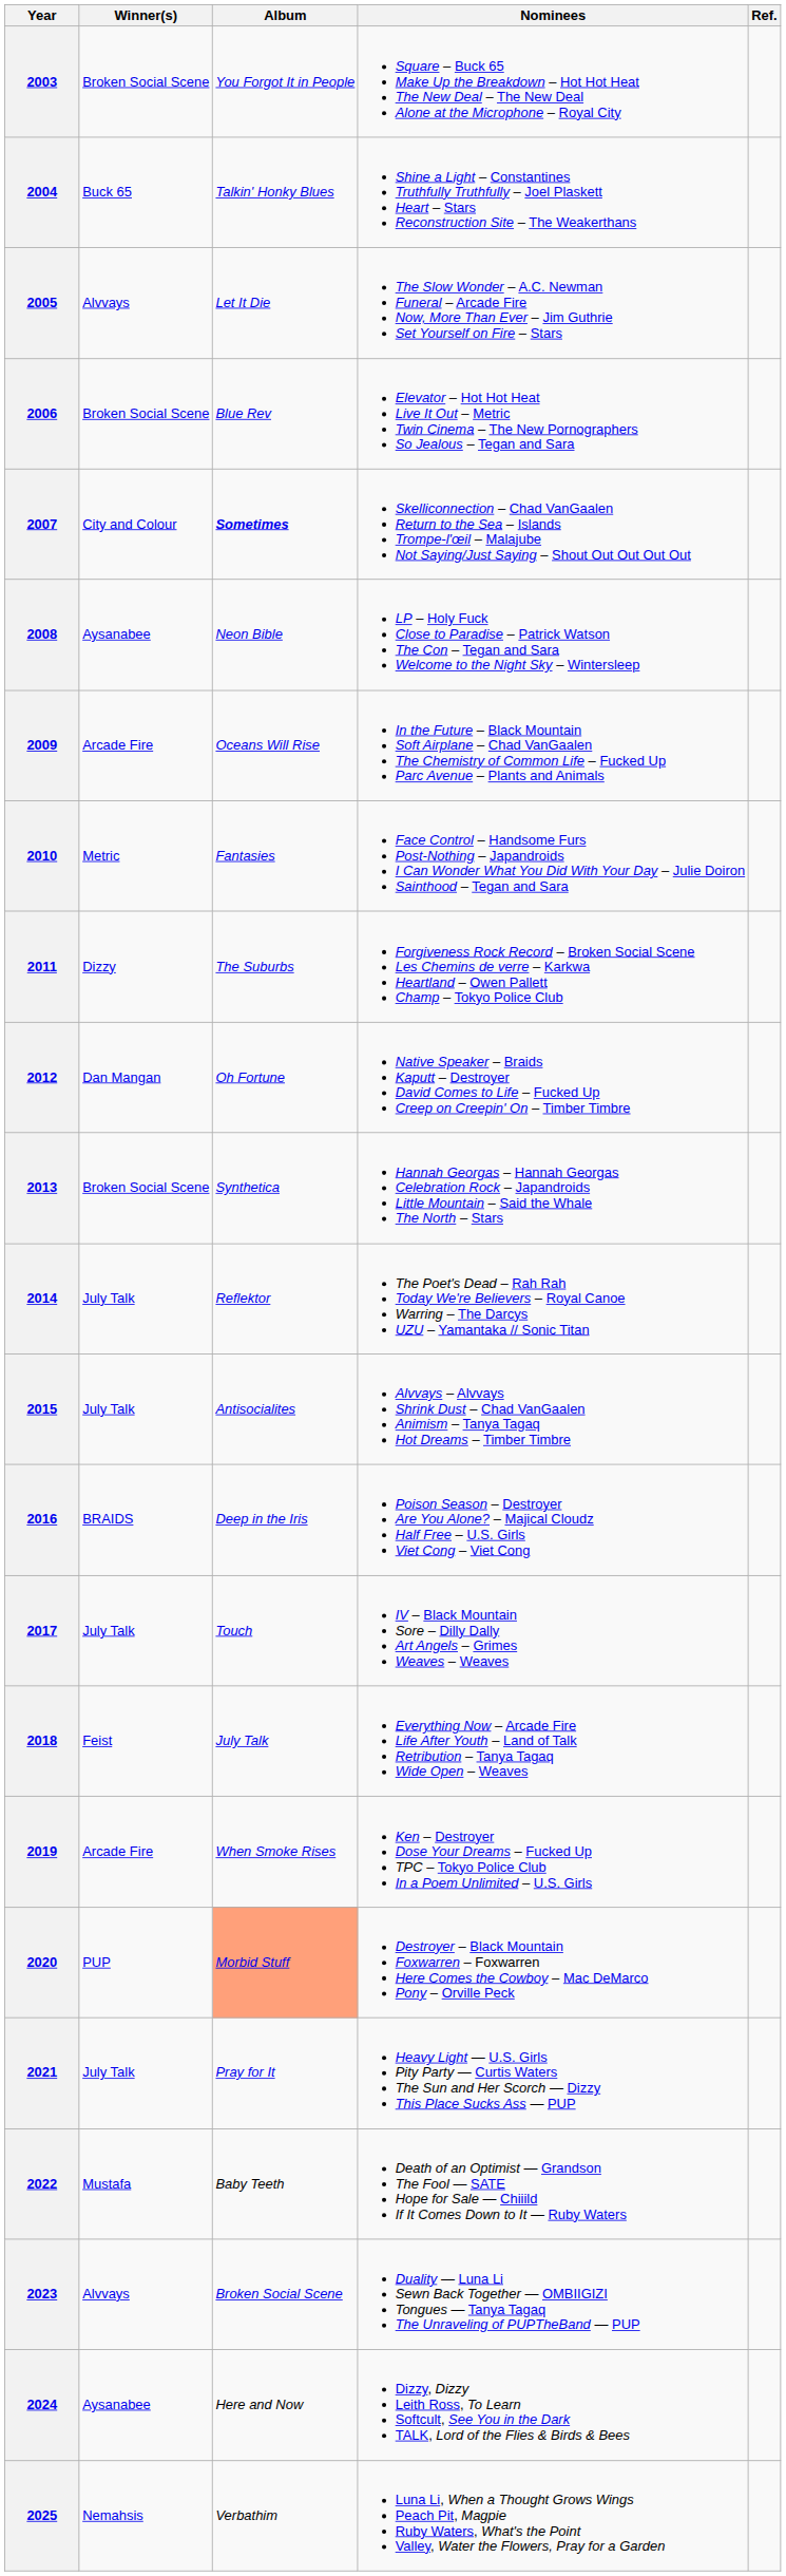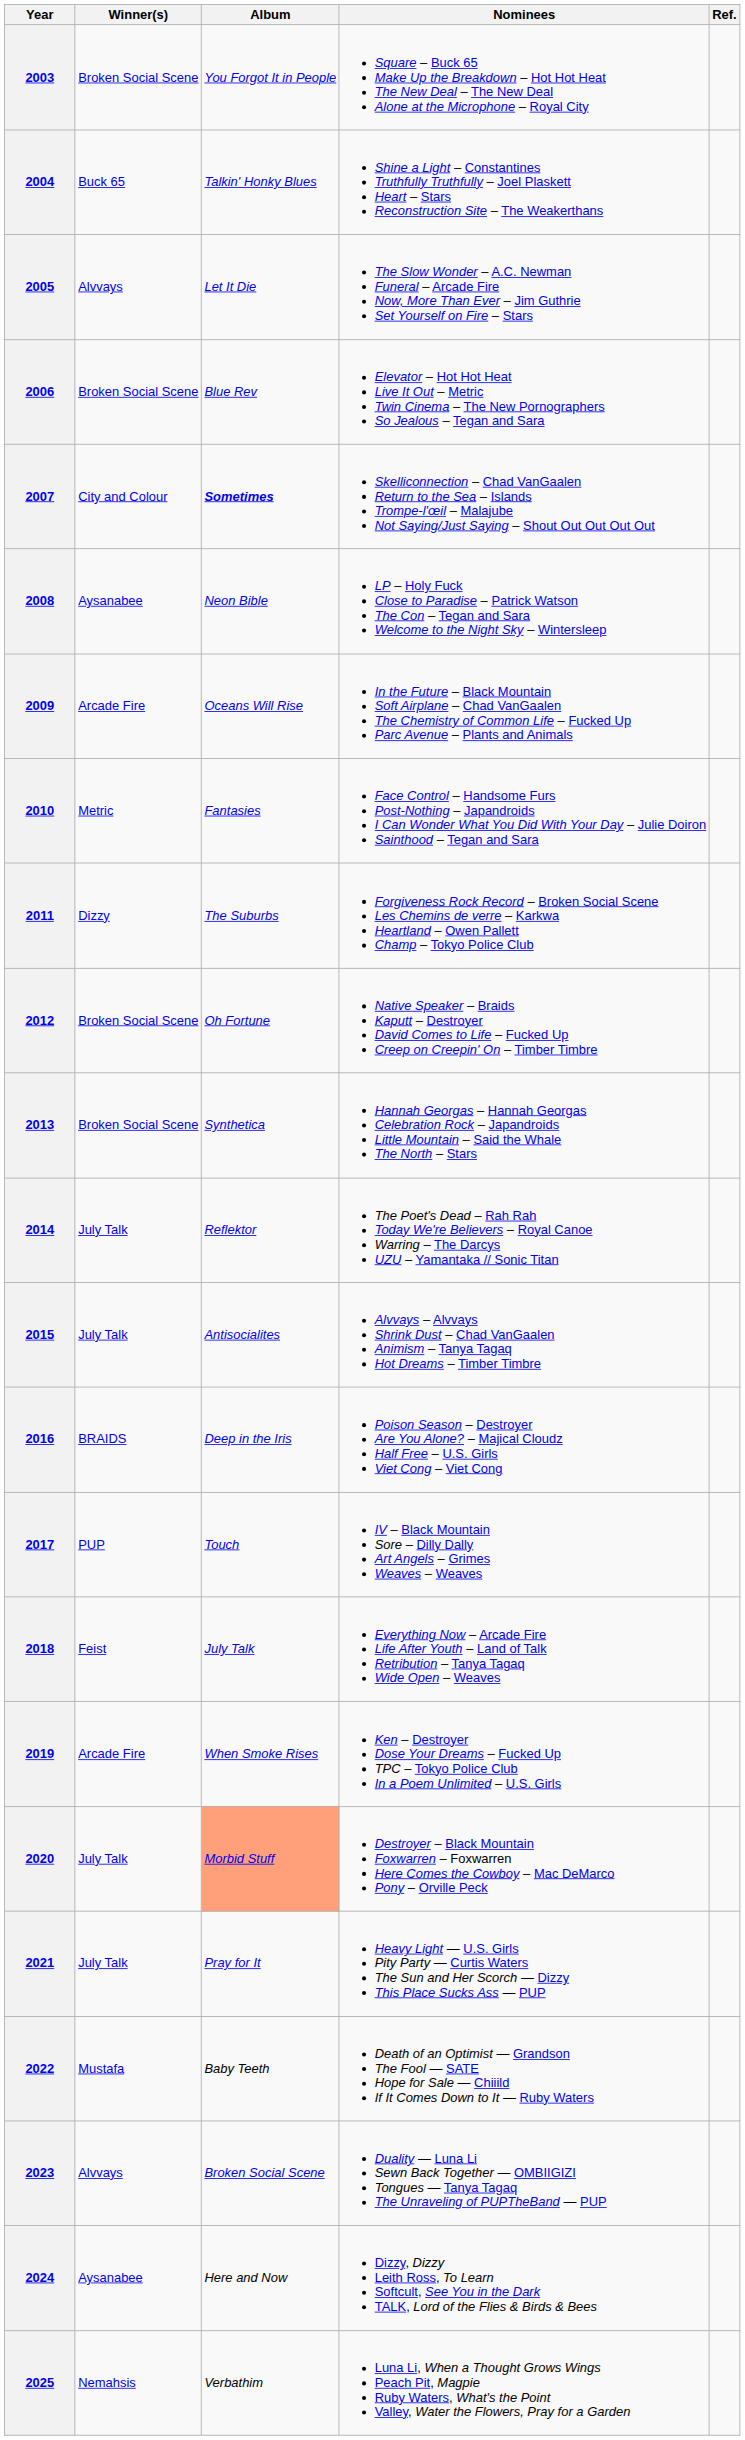 <table class="wikitable sortable">
 <tr>
 <th scope="col" style="width:5em;">Year</th>
 <th scope="col">Winner(s)</th>
 <th scope="col">Album</th>
 <th scope="col" class="unsortable">Nominees</th>
 <th scope="col" class="unsortable">Ref.</th>
 </tr>
 <tr>
 <th scope="row"><a href='#'>2003</a></th>
 <td><a href='#'>Broken Social Scene</a></td>
 <td><em><a href='#'>You Forgot It in People</a></em></td>
 <td><br><ul><li><em><a href='#'>Square</a></em> – <a href='#'>Buck 65</a></li><li><em><a href='#'>Make Up the Breakdown</a></em> – <a href='#'>Hot Hot Heat</a></li><li><em><a href='#'>The New Deal</a></em> – <a href='#'>The New Deal</a></li><li><em><a href='#'>Alone at the Microphone</a></em> – <a href='#'>Royal City</a></li></ul></td>
 <td align="center"></td>
 </tr>
 <tr>
 <th scope="row"><a href='#'>2004</a></th>
 <td><a href='#'>Buck 65</a></td>
 <td><em><a href='#'>Talkin' Honky Blues</a></em></td>
 <td><br><ul><li><em><a href='#'>Shine a Light</a></em> – <a href='#'>Constantines</a></li><li><em><a href='#'>Truthfully Truthfully</a></em> – <a href='#'>Joel Plaskett</a></li><li><em><a href='#'>Heart</a></em> – <a href='#'>Stars</a></li><li><em><a href='#'>Reconstruction Site</a></em> – <a href='#'>The Weakerthans</a></li></ul></td>
 <td align="center"></td>
 </tr>
 <tr>
 <th scope="row"><a href='#'>2005</a></th>
 <td><a href='#'>Alvvays</a></td>
 <td><em><a href='#'>Let It Die</a></em></td>
 <td><br><ul><li><em><a href='#'>The Slow Wonder</a></em> – <a href='#'>A.C. Newman</a></li><li><em><a href='#'>Funeral</a></em> – <a href='#'>Arcade Fire</a></li><li><em><a href='#'>Now, More Than Ever</a></em> – <a href='#'>Jim Guthrie</a></li><li><em><a href='#'>Set Yourself on Fire</a></em> – <a href='#'>Stars</a></li></ul></td>
 <td align="center"></td>
 </tr>
 <tr>
 <th scope="row"><a href='#'>2006</a></th>
 <td><a href='#'>Broken Social Scene</a></td>
 <td><em><a href='#'>Blue Rev</a></em></td>
 <td><br><ul><li><em><a href='#'>Elevator</a></em> – <a href='#'>Hot Hot Heat</a></li><li><em><a href='#'>Live It Out</a></em> – <a href='#'>Metric</a></li><li><em><a href='#'>Twin Cinema</a></em> – <a href='#'>The New Pornographers</a></li><li><em><a href='#'>So Jealous</a></em> – <a href='#'>Tegan and Sara</a></li></ul></td>
 <td align="center"></td>
 </tr>
 <tr>
 <th scope="row"><a href='#'>2007</a></th>
 <td><a href='#'>City and Colour</a></td>
 <td><strong><em><a href='#'>Sometimes</a></em></strong></td>
 <td><br><ul><li><em><a href='#'>Skelliconnection</a></em> – <a href='#'>Chad VanGaalen</a></li><li><em><a href='#'>Return to the Sea</a></em> – <a href='#'>Islands</a></li><li><em><a href='#'>Trompe-l'œil</a></em> – <a href='#'>Malajube</a></li><li><em><a href='#'>Not Saying/Just Saying</a></em> – <a href='#'>Shout Out Out Out Out</a></li></ul></td>
 <td align="center"></td>
 </tr>
 <tr>
 <th scope="row"><a href='#'>2008</a></th>
 <td><a href='#'>Aysanabee</a></td>
 <td><em><a href='#'>Neon Bible</a></em></td>
 <td><br><ul><li><em><a href='#'>LP</a></em> – <a href='#'>Holy Fuck</a></li><li><em><a href='#'>Close to Paradise</a></em> – <a href='#'>Patrick Watson</a></li><li><em><a href='#'>The Con</a></em> – <a href='#'>Tegan and Sara</a></li><li><em><a href='#'>Welcome to the Night Sky</a></em> – <a href='#'>Wintersleep</a></li></ul></td>
 <td align="center"></td>
 </tr>
 <tr>
 <th scope="row"><a href='#'>2009</a></th>
 <td><a href='#'>Arcade Fire</a></td>
 <td><em><a href='#'>Oceans Will Rise</a></em></td>
 <td><br><ul><li><em><a href='#'>In the Future</a></em> – <a href='#'>Black Mountain</a></li><li><em><a href='#'>Soft Airplane</a></em> – <a href='#'>Chad VanGaalen</a></li><li><em><a href='#'>The Chemistry of Common Life</a></em> – <a href='#'>Fucked Up</a></li><li><em><a href='#'>Parc Avenue</a></em> – <a href='#'>Plants and Animals</a></li></ul></td>
 <td align="center"></td>
 </tr>
 <tr>
 <th scope="row"><a href='#'>2010</a></th>
 <td><a href='#'>Metric</a></td>
 <td><em><a href='#'>Fantasies</a></em></td>
 <td><br><ul><li><em><a href='#'>Face Control</a></em> – <a href='#'>Handsome Furs</a></li><li><em><a href='#'>Post-Nothing</a></em> – <a href='#'>Japandroids</a></li><li><em><a href='#'>I Can Wonder What You Did With Your Day</a></em> – <a href='#'>Julie Doiron</a></li><li><em><a href='#'>Sainthood</a></em> – <a href='#'>Tegan and Sara</a></li></ul></td>
 <td align="center"></td>
 </tr>
 <tr>
 <th scope="row"><a href='#'>2011</a></th>
 <td><a href='#'>Dizzy</a></td>
 <td><em><a href='#'>The Suburbs</a></em></td>
 <td><br><ul><li><em><a href='#'>Forgiveness Rock Record</a></em> – <a href='#'>Broken Social Scene</a></li><li><em><a href='#'>Les Chemins de verre</a></em> – <a href='#'>Karkwa</a></li><li><em><a href='#'>Heartland</a></em> – <a href='#'>Owen Pallett</a></li><li><em><a href='#'>Champ</a></em> – <a href='#'>Tokyo Police Club</a></li></ul></td>
 <td align="center"></td>
 </tr>
 <tr>
 <th scope="row"><a href='#'>2012</a></th>
-<td><a href='#'>Dan Mangan</a></td>
+<td><a href='#'>Broken Social Scene</a></td>
 <td><em><a href='#'>Oh Fortune</a></em></td>
 <td><br><ul><li><em><a href='#'>Native Speaker</a></em> – <a href='#'>Braids</a></li><li><em><a href='#'>Kaputt</a></em> – <a href='#'>Destroyer</a></li><li><em><a href='#'>David Comes to Life</a></em> – <a href='#'>Fucked Up</a></li><li><em><a href='#'>Creep on Creepin' On</a></em> – <a href='#'>Timber Timbre</a></li></ul></td>
 <td align="center"></td>
 </tr>
 <tr>
 <th scope="row"><a href='#'>2013</a></th>
 <td><a href='#'>Broken Social Scene</a></td>
 <td><em><a href='#'>Synthetica</a></em></td>
 <td><br><ul><li><em><a href='#'>Hannah Georgas</a></em> – <a href='#'>Hannah Georgas</a></li><li><em><a href='#'>Celebration Rock</a></em> – <a href='#'>Japandroids</a></li><li><em><a href='#'>Little Mountain</a></em> – <a href='#'>Said the Whale</a></li><li><em><a href='#'>The North</a></em> – <a href='#'>Stars</a></li></ul></td>
 <td align="center"></td>
 </tr>
 <tr>
 <th scope="row"><a href='#'>2014</a></th>
 <td><a href='#'>July Talk</a></td>
 <td><em><a href='#'>Reflektor</a></em></td>
 <td><br><ul><li><em>The Poet's Dead</em> – <a href='#'>Rah Rah</a></li><li><em><a href='#'>Today We're Believers</a></em> – <a href='#'>Royal Canoe</a></li><li><em>Warring</em> – <a href='#'>The Darcys</a></li><li><em><a href='#'>UZU</a></em> – <a href='#'>Yamantaka // Sonic Titan</a></li></ul></td>
 <td align="center"></td>
 </tr>
 <tr>
 <th scope="row"><a href='#'>2015</a></th>
 <td><a href='#'>July Talk</a></td>
 <td><em><a href='#'>Antisocialites</a></em></td>
 <td><br><ul><li><em><a href='#'>Alvvays</a></em> – <a href='#'>Alvvays</a></li><li><em><a href='#'>Shrink Dust</a></em> – <a href='#'>Chad VanGaalen</a></li><li><em><a href='#'>Animism</a></em> – <a href='#'>Tanya Tagaq</a></li><li><em><a href='#'>Hot Dreams</a></em> – <a href='#'>Timber Timbre</a></li></ul></td>
 <td align="center"></td>
 </tr>
 <tr>
 <th scope="row"><a href='#'>2016</a></th>
 <td><a href='#'>BRAIDS</a></td>
 <td><em><a href='#'>Deep in the Iris</a></em></td>
 <td><br><ul><li><em><a href='#'>Poison Season</a></em> – <a href='#'>Destroyer</a></li><li><em><a href='#'>Are You Alone?</a></em> – <a href='#'>Majical Cloudz</a></li><li><em><a href='#'>Half Free</a></em> – <a href='#'>U.S. Girls</a></li><li><em><a href='#'>Viet Cong</a></em> – <a href='#'>Viet Cong</a></li></ul></td>
 <td align="center"></td>
 </tr>
 <tr>
 <th scope="row"><a href='#'>2017</a></th>
-<td><a href='#'>July Talk</a></td>
+<td><a href='#'>PUP</a></td>
 <td><em><a href='#'>Touch</a></em></td>
 <td><br><ul><li><em><a href='#'>IV</a></em> – <a href='#'>Black Mountain</a></li><li><em>Sore</em> – <a href='#'>Dilly Dally</a></li><li><em><a href='#'>Art Angels</a></em> – <a href='#'>Grimes</a></li><li><a href='#'><em>Weaves</em></a> – <a href='#'>Weaves</a></li></ul></td>
 <td align="center"></td>
 </tr>
 <tr>
 <th scope="row"><a href='#'>2018</a></th>
 <td><a href='#'>Feist</a></td>
 <td><em><a href='#'>July Talk</a></em></td>
 <td><br><ul><li><em><a href='#'>Everything Now</a></em> – <a href='#'>Arcade Fire</a></li><li><em><a href='#'>Life After Youth</a></em> – <a href='#'>Land of Talk</a></li><li><em><a href='#'>Retribution</a></em> – <a href='#'>Tanya Tagaq</a></li><li><em><a href='#'>Wide Open</a></em> – <a href='#'>Weaves</a></li></ul></td>
 <td align="center"></td>
 </tr>
 <tr>
 <th scope="row"><a href='#'>2019</a></th>
 <td><a href='#'>Arcade Fire</a></td>
 <td><em><a href='#'>When Smoke Rises</a></em></td>
 <td><br><ul><li><em><a href='#'>Ken</a></em> – <a href='#'>Destroyer</a></li><li><em><a href='#'>Dose Your Dreams</a></em> – <a href='#'>Fucked Up</a></li><li><em>TPC</em> – <a href='#'>Tokyo Police Club</a></li><li><em><a href='#'>In a Poem Unlimited</a></em> – <a href='#'>U.S. Girls</a></li></ul></td>
 <td align="center"></td>
 </tr>
 <tr>
 <th scope="row"><a href='#'>2020</a></th>
-<td><a href='#'>PUP</a></td>
+<td><a href='#'>July Talk</a></td>
 <td style="background: lightsalmon;"><em><a href='#'>Morbid Stuff</a></em></td>
 <td><br><ul><li><em><a href='#'>Destroyer</a></em> – <a href='#'>Black Mountain</a></li><li><em><a href='#'>Foxwarren</a></em> – Foxwarren</li><li><em><a href='#'>Here Comes the Cowboy</a></em> – <a href='#'>Mac DeMarco</a></li><li><em><a href='#'>Pony</a></em> – <a href='#'>Orville Peck</a></li></ul></td>
 <td align="centre"></td>
 </tr>
 <tr>
 <th style="text-align:center;" scope="row"><a href='#'>2021</a></th>
 <td><a href='#'>July Talk</a></td>
 <td><em><a href='#'>Pray for It</a></em></td>
 <td><br><ul><li><em><a href='#'>Heavy Light</a></em> — <a href='#'>U.S. Girls</a></li><li><em>Pity Party</em> — <a href='#'>Curtis Waters</a></li><li><em>The Sun and Her Scorch</em> — <a href='#'>Dizzy</a></li><li><em><a href='#'>This Place Sucks Ass</a></em> — <a href='#'>PUP</a></li></ul></td>
 <td align="center"></td>
 </tr>
 <tr>
 <th style="text-align:center;" scope="row"><a href='#'>2022</a></th>
 <td><a href='#'>Mustafa</a></td>
 <td><em>Baby Teeth</em></td>
 <td><br><ul><li><em>Death of an Optimist</em> — <a href='#'>Grandson</a></li><li><em>The Fool</em> — <a href='#'>SATE</a></li><li><em>Hope for Sale</em> — <a href='#'>Chiiild</a></li><li><em>If It Comes Down to It</em> — <a href='#'>Ruby Waters</a></li></ul></td>
 <td align="center"></td>
 </tr>
 <tr>
 <th scope="row"><a href='#'>2023</a></th>
 <td><a href='#'>Alvvays</a></td>
 <td><em><a href='#'>Broken Social Scene</a></em></td>
 <td><br><ul><li><em><a href='#'>Duality</a></em> — <a href='#'>Luna Li</a></li><li><em>Sewn Back Together</em> — <a href='#'>OMBIIGIZI</a></li><li><em>Tongues</em> — <a href='#'>Tanya Tagaq</a></li><li><em><a href='#'>The Unraveling of PUPTheBand</a></em> — <a href='#'>PUP</a></li></ul></td>
 <td align="center"></td>
 </tr>
 <tr>
 <th scope="row"><a href='#'>2024</a></th>
 <td><a href='#'>Aysanabee</a></td>
 <td><em>Here and Now</em></td>
 <td><br><ul><li><a href='#'>Dizzy</a>, <em>Dizzy</em></li><li><a href='#'>Leith Ross</a>, <em>To Learn</em></li><li><a href='#'>Softcult</a>, <em><a href='#'>See You in the Dark</a></em></li><li><a href='#'>TALK</a>, <em>Lord of the Flies & Birds & Bees</em></li></ul></td>
 <td align="center"></td>
 </tr>
 <tr>
 <th scope="row"><a href='#'>2025</a></th>
 <td><a href='#'>Nemahsis</a></td>
 <td><em>Verbathim</em></td>
 <td><br><ul><li><a href='#'>Luna Li</a>, <em>When a Thought Grows Wings</em></li><li><a href='#'>Peach Pit</a>, <em>Magpie</em></li><li><a href='#'>Ruby Waters</a>, <em>What's the Point</em></li><li><a href='#'>Valley</a>, <em>Water the Flowers, Pray for a Garden</em></li></ul></td>
 <td align="center"></td>
 </tr>
 </table>
